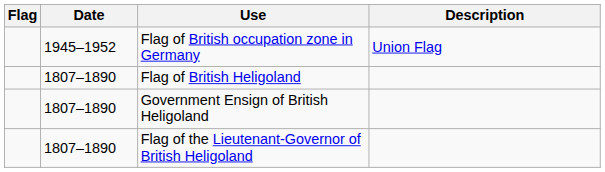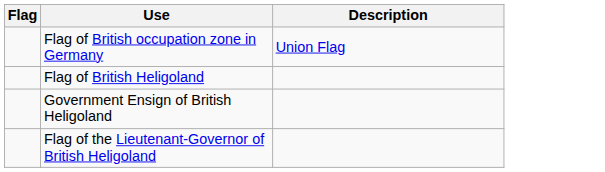 <table class="wikitable">
 <tr>
 <th>Flag</th>
-<th style="width:100px">Date</th>
 <th style="width:250px">Use</th>
 <th style="width:250px">Description</th>
 </tr>
 <tr>
 <td></td>
-<td>1945–1952</td>
 <td>Flag of <a href='#'>British occupation zone in Germany</a></td>
 <td><a href='#'>Union Flag</a></td>
 </tr>
 <tr>
 <td></td>
-<td>1807–1890</td>
 <td>Flag of <a href='#'>British Heligoland</a></td>
 <td></td>
 </tr>
 <tr>
 <td></td>
-<td>1807–1890</td>
 <td>Government Ensign of British Heligoland</td>
 <td></td>
 </tr>
 <tr>
 <td></td>
-<td>1807–1890</td>
 <td>Flag of the <a href='#'>Lieutenant-Governor of British Heligoland</a></td>
 <td></td>
 </tr>
 </table>
